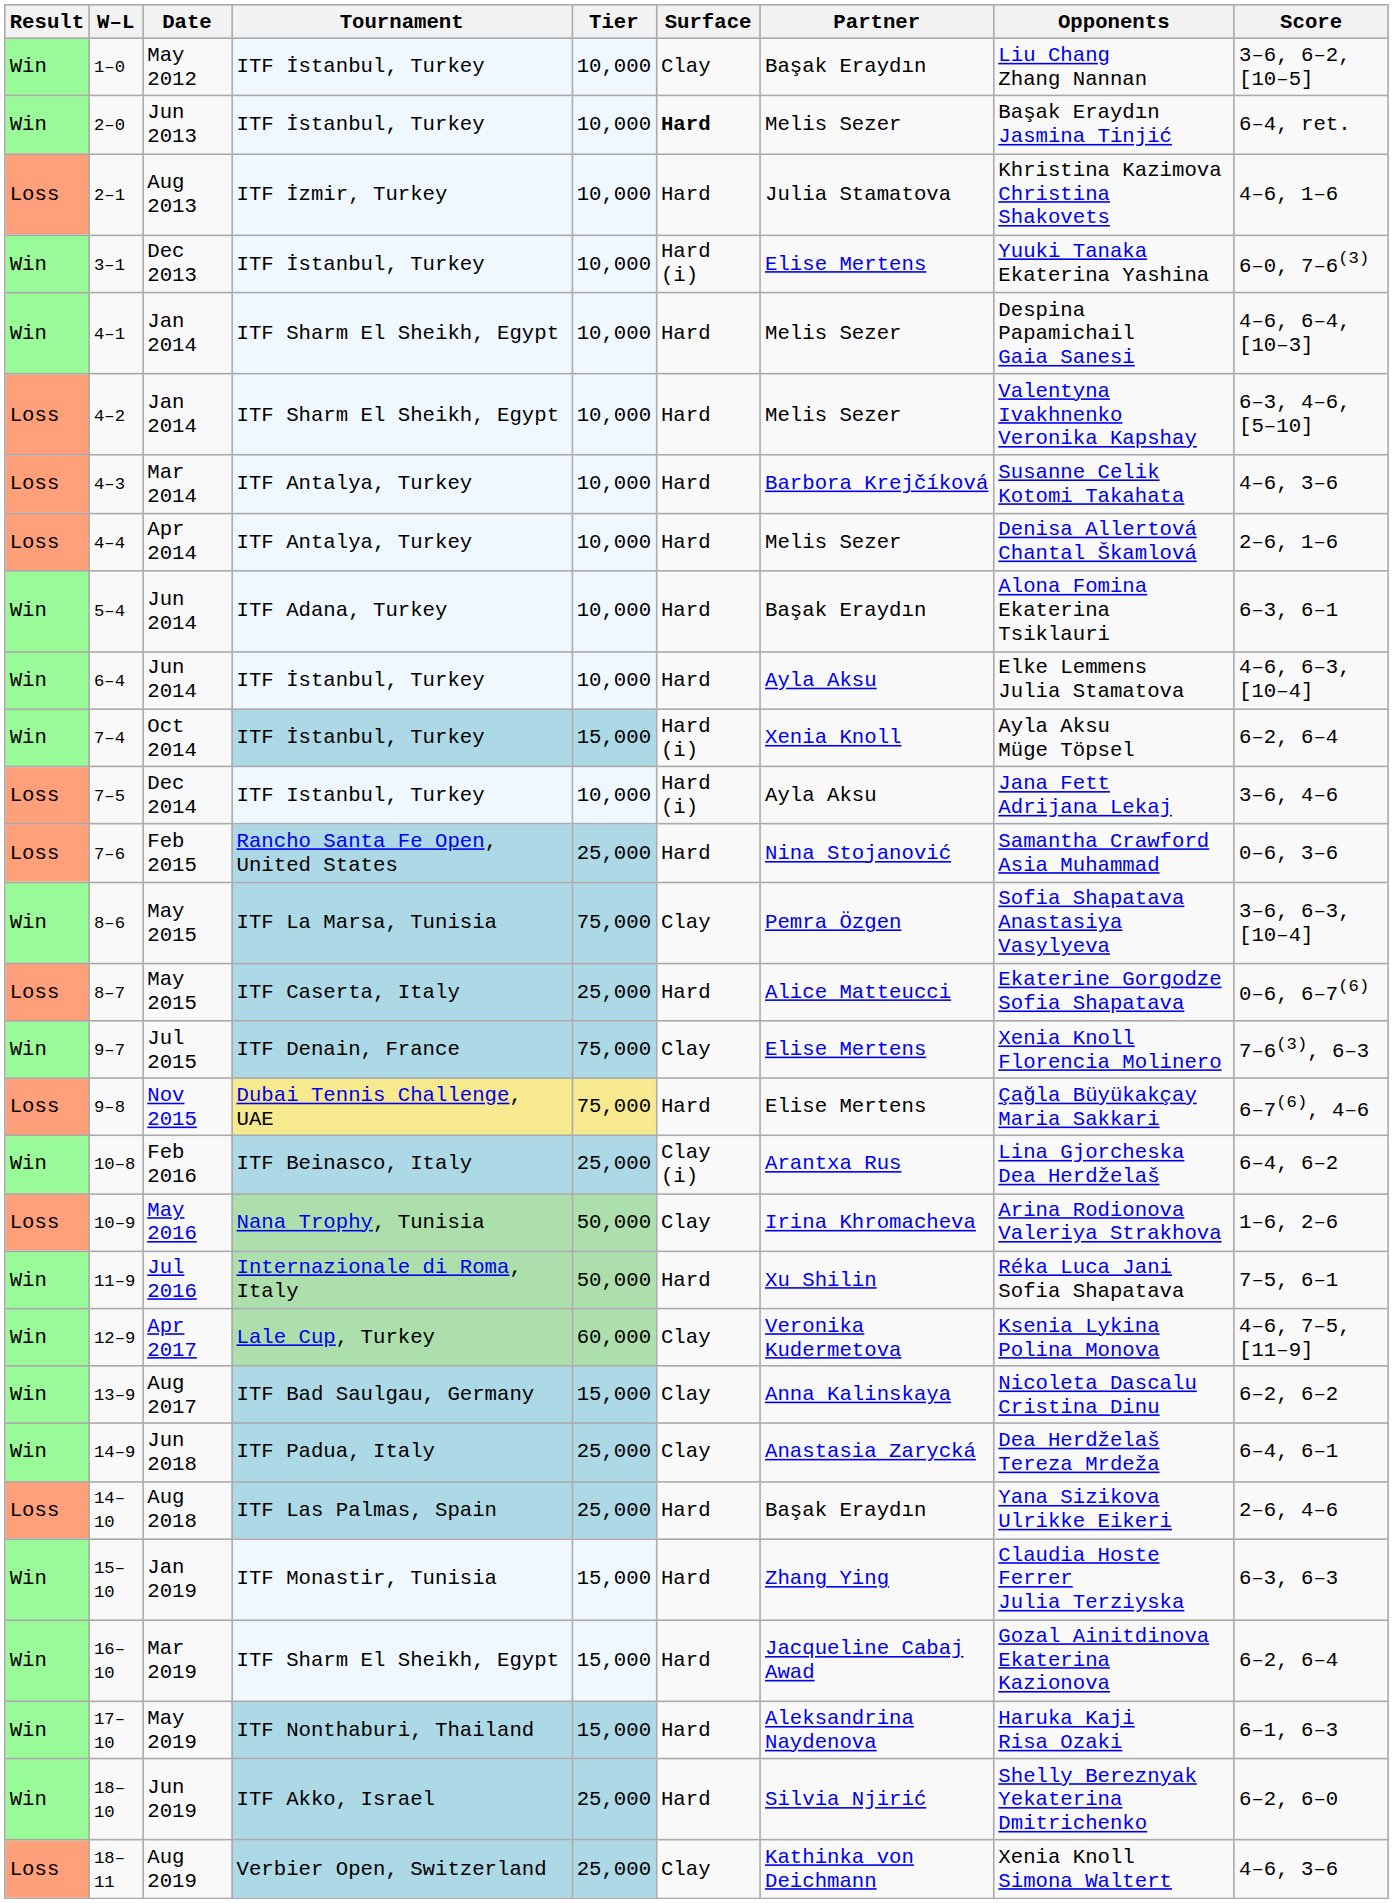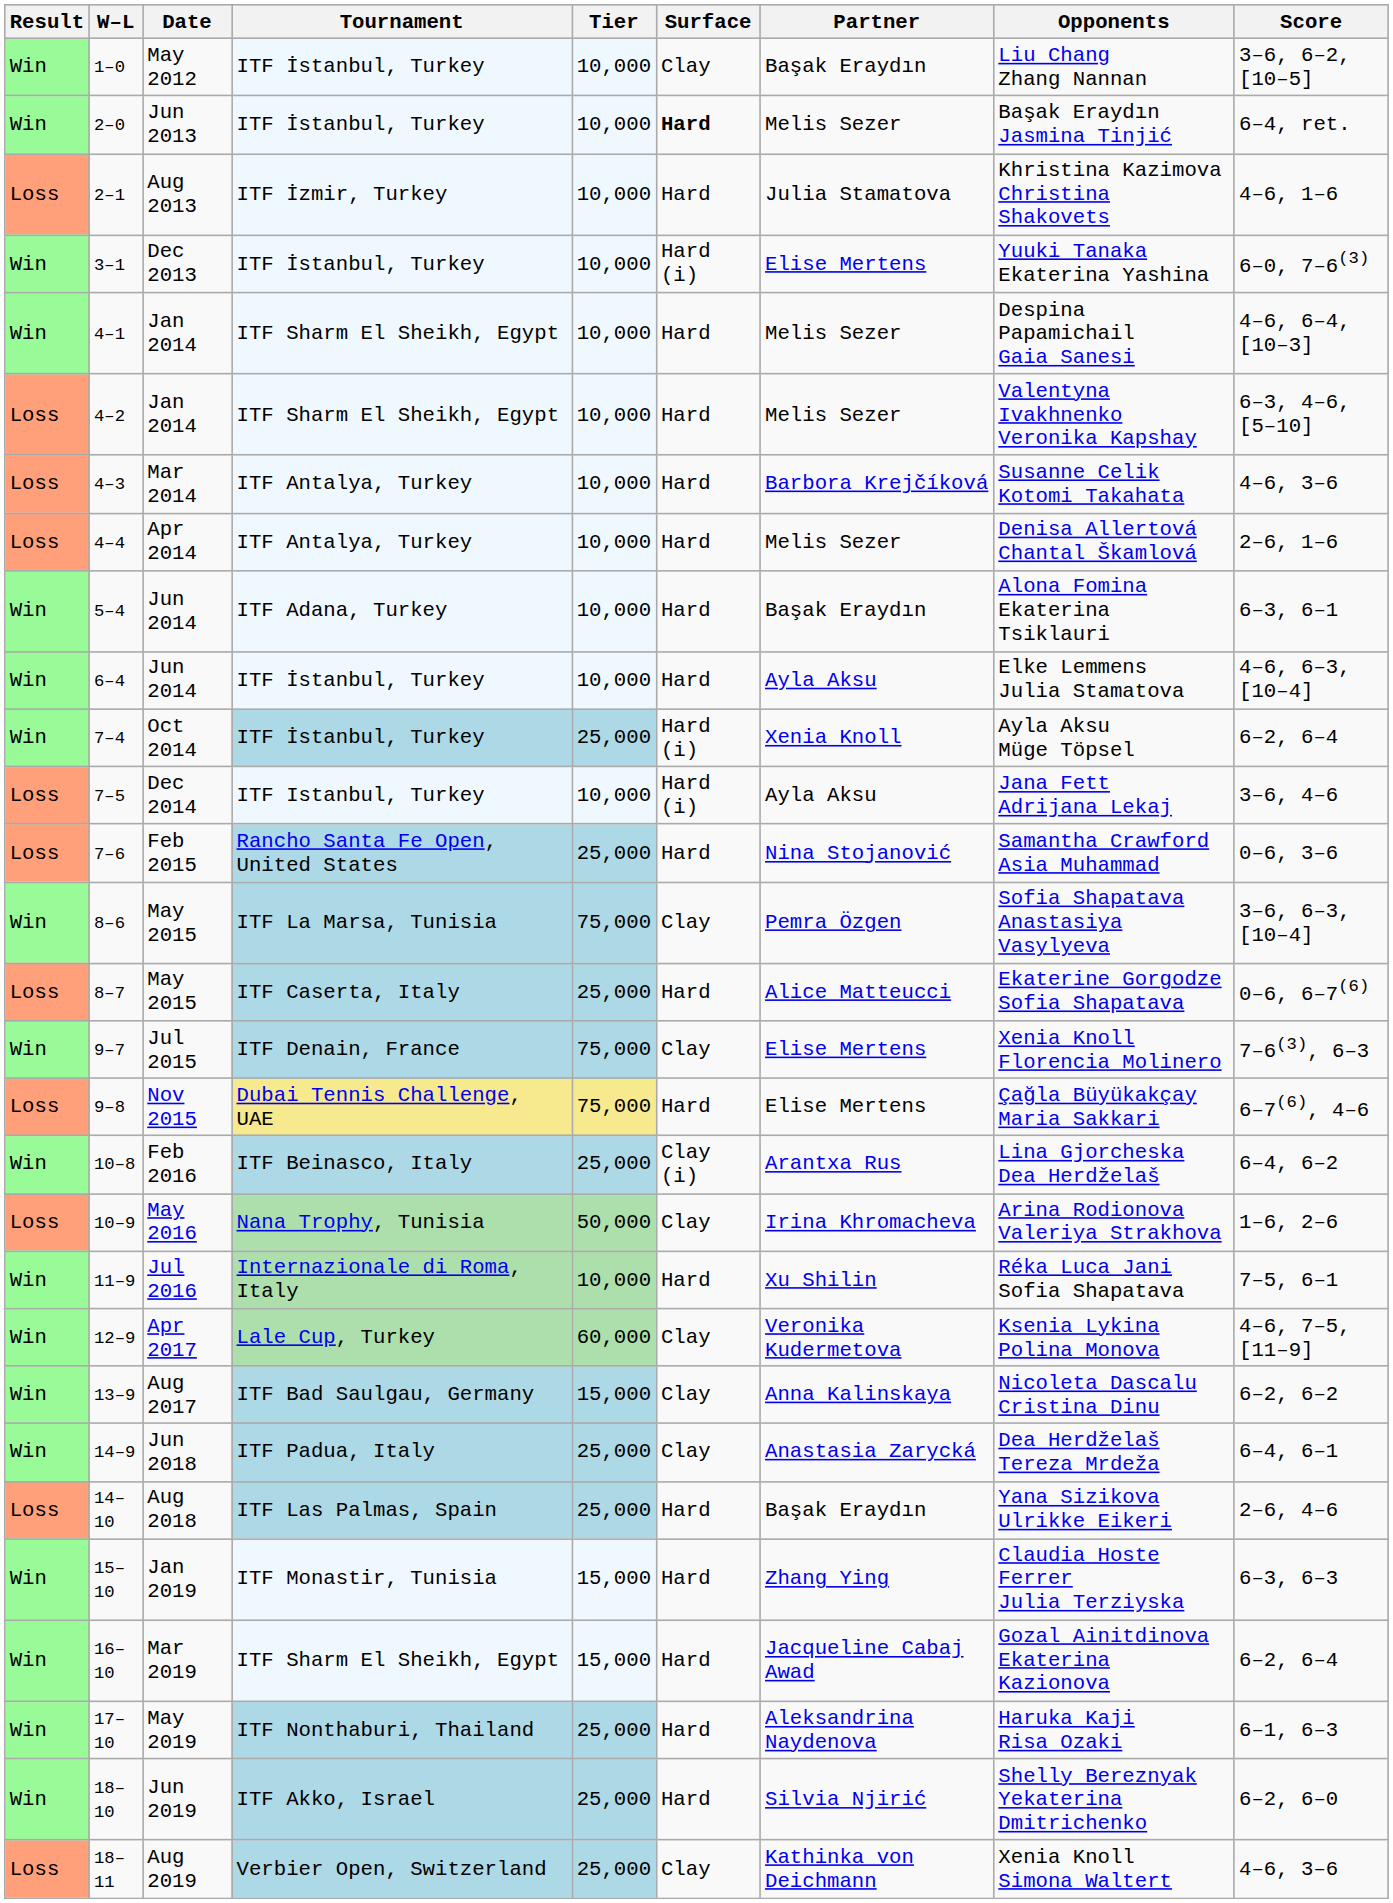 <table class="wikitable sortable">
 <tr>
 <th>Result</th>
 <th class="unsortable">W–L</th>
 <th>Date</th>
 <th>Tournament</th>
 <th>Tier</th>
 <th>Surface</th>
 <th>Partner</th>
 <th>Opponents</th>
 <th class="unsortable">Score</th>
 </tr>
 <tr>
 <td style="background:#98fb98;">Win</td>
 <td><small>1–0</small></td>
 <td>May 2012</td>
 <td style="background:#f0f8ff;">ITF İstanbul, Turkey</td>
 <td style="background:#f0f8ff;">10,000</td>
 <td>Clay</td>
 <td> Başak Eraydın</td>
 <td> <a href='#'>Liu Chang</a> <br>  Zhang Nannan</td>
 <td>3–6, 6–2, [10–5]</td>
 </tr>
 <tr>
 <td style="background:#98fb98;">Win</td>
 <td><small>2–0</small></td>
 <td>Jun 2013</td>
 <td style="background:#f0f8ff;">ITF İstanbul, Turkey</td>
 <td style="background:#f0f8ff;">10,000</td>
 <td><strong>Hard</strong></td>
 <td> Melis Sezer</td>
 <td> Başak Eraydın <br>  <a href='#'>Jasmina Tinjić</a></td>
 <td>6–4, ret.</td>
 </tr>
 <tr>
 <td style="background:#ffa07a;">Loss</td>
 <td><small>2–1</small></td>
 <td>Aug 2013</td>
 <td style="background:#f0f8ff;">ITF İzmir, Turkey</td>
 <td style="background:#f0f8ff;">10,000</td>
 <td>Hard</td>
 <td> Julia Stamatova</td>
 <td> Khristina Kazimova <br>  <a href='#'>Christina Shakovets</a></td>
 <td>4–6, 1–6</td>
 </tr>
 <tr>
 <td style="background:#98fb98;">Win</td>
 <td><small>3–1</small></td>
 <td>Dec 2013</td>
 <td style="background:#f0f8ff;">ITF İstanbul, Turkey</td>
 <td style="background:#f0f8ff;">10,000</td>
 <td>Hard (i)</td>
 <td> <a href='#'>Elise Mertens</a></td>
 <td> <a href='#'>Yuuki Tanaka</a> <br>  Ekaterina Yashina</td>
 <td>6–0, 7–6<sup>(3)</sup></td>
 </tr>
 <tr>
 <td style="background:#98fb98;">Win</td>
 <td><small>4–1</small></td>
 <td>Jan 2014</td>
 <td style="background:#f0f8ff;">ITF Sharm El Sheikh, Egypt</td>
 <td style="background:#f0f8ff;">10,000</td>
 <td>Hard</td>
 <td> Melis Sezer</td>
 <td> Despina Papamichail <br>  <a href='#'>Gaia Sanesi</a></td>
 <td>4–6, 6–4, [10–3]</td>
 </tr>
 <tr>
 <td style="background:#ffa07a;">Loss</td>
 <td><small>4–2</small></td>
 <td>Jan 2014</td>
 <td style="background:#f0f8ff;">ITF Sharm El Sheikh, Egypt</td>
 <td style="background:#f0f8ff;">10,000</td>
 <td>Hard</td>
 <td> Melis Sezer</td>
 <td> <a href='#'>Valentyna Ivakhnenko</a> <br>  <a href='#'>Veronika Kapshay</a></td>
 <td>6–3, 4–6, [5–10]</td>
 </tr>
 <tr>
 <td style="background:#ffa07a;">Loss</td>
 <td><small>4–3</small></td>
 <td>Mar 2014</td>
 <td style="background:#f0f8ff;">ITF Antalya, Turkey</td>
 <td style="background:#f0f8ff;">10,000</td>
 <td>Hard</td>
 <td> <a href='#'>Barbora Krejčíková</a></td>
 <td> <a href='#'>Susanne Celik</a> <br>  <a href='#'>Kotomi Takahata</a></td>
 <td>4–6, 3–6</td>
 </tr>
 <tr>
 <td style="background:#ffa07a;">Loss</td>
 <td><small>4–4</small></td>
 <td>Apr 2014</td>
 <td style="background:#f0f8ff;">ITF Antalya, Turkey</td>
 <td style="background:#f0f8ff;">10,000</td>
 <td>Hard</td>
 <td> Melis Sezer</td>
 <td> <a href='#'>Denisa Allertová</a> <br>  <a href='#'>Chantal Škamlová</a></td>
 <td>2–6, 1–6</td>
 </tr>
 <tr>
 <td style="background:#98fb98;">Win</td>
 <td><small>5–4</small></td>
 <td>Jun 2014</td>
 <td style="background:#f0f8ff;">ITF Adana, Turkey</td>
 <td style="background:#f0f8ff;">10,000</td>
 <td>Hard</td>
 <td> Başak Eraydın</td>
 <td> <a href='#'>Alona Fomina</a> <br>  Ekaterina Tsiklauri</td>
 <td>6–3, 6–1</td>
 </tr>
 <tr>
 <td style="background:#98fb98;">Win</td>
 <td><small>6–4</small></td>
 <td>Jun 2014</td>
 <td style="background:#f0f8ff;">ITF İstanbul, Turkey</td>
 <td style="background:#f0f8ff;">10,000</td>
 <td>Hard</td>
 <td> <a href='#'>Ayla Aksu</a></td>
 <td> Elke Lemmens <br>  Julia Stamatova</td>
 <td>4–6, 6–3, [10–4]</td>
 </tr>
 <tr>
 <td style="background:#98fb98;">Win</td>
 <td><small>7–4</small></td>
 <td>Oct 2014</td>
 <td style="background:lightblue;">ITF İstanbul, Turkey</td>
-<td style="background:lightblue;">15,000</td>
+<td style="background:lightblue;">25,000</td>
 <td>Hard (i)</td>
 <td> <a href='#'>Xenia Knoll</a></td>
 <td> Ayla Aksu <br>  Müge Töpsel</td>
 <td>6–2, 6–4</td>
 </tr>
 <tr>
 <td style="background:#ffa07a;">Loss</td>
 <td><small>7–5</small></td>
 <td>Dec 2014</td>
 <td style="background:#f0f8ff;">ITF Istanbul, Turkey</td>
 <td style="background:#f0f8ff;">10,000</td>
 <td>Hard (i)</td>
 <td> Ayla Aksu</td>
 <td> <a href='#'>Jana Fett</a> <br>  <a href='#'>Adrijana Lekaj</a></td>
 <td>3–6, 4–6</td>
 </tr>
 <tr>
 <td style="background:#ffa07a;">Loss</td>
 <td><small>7–6</small></td>
 <td>Feb 2015</td>
 <td style="background:lightblue;"><a href='#'>Rancho Santa Fe Open</a>, United States</td>
 <td style="background:lightblue;">25,000</td>
 <td>Hard</td>
 <td> <a href='#'>Nina Stojanović</a></td>
 <td> <a href='#'>Samantha Crawford</a> <br>  <a href='#'>Asia Muhammad</a></td>
 <td>0–6, 3–6</td>
 </tr>
 <tr>
 <td style="background:#98fb98;">Win</td>
 <td><small>8–6</small></td>
 <td>May 2015</td>
 <td style="background:lightblue;">ITF La Marsa, Tunisia</td>
 <td style="background:lightblue;">75,000</td>
 <td>Clay</td>
 <td> <a href='#'>Pemra Özgen</a></td>
 <td> <a href='#'>Sofia Shapatava</a> <br>  <a href='#'>Anastasiya Vasylyeva</a></td>
 <td>3–6, 6–3, [10–4]</td>
 </tr>
 <tr>
 <td style="background:#ffa07a;">Loss</td>
 <td><small>8–7</small></td>
 <td>May 2015</td>
 <td style="background:lightblue;">ITF Caserta, Italy</td>
 <td style="background:lightblue;">25,000</td>
 <td>Hard</td>
 <td> <a href='#'>Alice Matteucci</a></td>
 <td> <a href='#'>Ekaterine Gorgodze</a> <br>  <a href='#'>Sofia Shapatava</a></td>
 <td>0–6, 6–7<sup>(6)</sup></td>
 </tr>
 <tr>
 <td style="background:#98fb98;">Win</td>
 <td><small>9–7</small></td>
 <td>Jul 2015</td>
 <td style="background:lightblue;">ITF Denain, France</td>
 <td style="background:lightblue;">75,000</td>
 <td>Clay</td>
 <td> <a href='#'>Elise Mertens</a></td>
 <td> <a href='#'>Xenia Knoll</a> <br>  <a href='#'>Florencia Molinero</a></td>
 <td>7–6<sup>(3)</sup>, 6–3</td>
 </tr>
 <tr>
 <td style="background:#ffa07a;">Loss</td>
 <td><small>9–8</small></td>
 <td><a href='#'>Nov 2015</a></td>
 <td style="background:#f7e98e;"><a href='#'>Dubai Tennis Challenge</a>, UAE</td>
 <td style="background:#f7e98e;">75,000</td>
 <td>Hard</td>
 <td> Elise Mertens</td>
 <td> <a href='#'>Çağla Büyükakçay</a> <br>  <a href='#'>Maria Sakkari</a></td>
 <td>6–7<sup>(6)</sup>, 4–6</td>
 </tr>
 <tr>
 <td style="background:#98fb98;">Win</td>
 <td><small>10–8</small></td>
 <td>Feb 2016</td>
 <td style="background:lightblue;">ITF Beinasco, Italy</td>
 <td style="background:lightblue;">25,000</td>
 <td>Clay (i)</td>
 <td> <a href='#'>Arantxa Rus</a></td>
 <td> <a href='#'>Lina Gjorcheska</a> <br>  <a href='#'>Dea Herdželaš</a></td>
 <td>6–4, 6–2</td>
 </tr>
 <tr>
 <td style="background:#ffa07a;">Loss</td>
 <td><small>10–9</small></td>
 <td><a href='#'>May 2016</a></td>
 <td style="background:#addfad;"><a href='#'>Nana Trophy</a>, Tunisia</td>
 <td style="background:#addfad;">50,000</td>
 <td>Clay</td>
 <td> <a href='#'>Irina Khromacheva</a></td>
 <td> <a href='#'>Arina Rodionova</a> <br>  <a href='#'>Valeriya Strakhova</a></td>
 <td>1–6, 2–6</td>
 </tr>
 <tr>
 <td style="background:#98fb98;">Win</td>
 <td><small>11–9</small></td>
 <td><a href='#'>Jul 2016</a></td>
 <td style="background:#addfad;"><a href='#'>Internazionale di Roma</a>, Italy</td>
-<td style="background:#addfad;">50,000</td>
+<td style="background:#addfad;">10,000</td>
 <td>Hard</td>
 <td> <a href='#'>Xu Shilin</a></td>
 <td> <a href='#'>Réka Luca Jani</a> <br>  Sofia Shapatava</td>
 <td>7–5, 6–1</td>
 </tr>
 <tr>
 <td style="background:#98fb98;">Win</td>
 <td><small>12–9</small></td>
 <td><a href='#'>Apr 2017</a></td>
 <td style="background:#addfad;"><a href='#'>Lale Cup</a>, Turkey</td>
 <td style="background:#addfad;">60,000</td>
 <td>Clay</td>
 <td> <a href='#'>Veronika Kudermetova</a></td>
 <td> <a href='#'>Ksenia Lykina</a> <br>  <a href='#'>Polina Monova</a></td>
 <td>4–6, 7–5, [11–9]</td>
 </tr>
 <tr>
 <td style="background:#98fb98;">Win</td>
 <td><small>13–9</small></td>
 <td>Aug 2017</td>
 <td style="background:lightblue;">ITF Bad Saulgau, Germany</td>
 <td style="background:lightblue;">15,000</td>
 <td>Clay</td>
 <td> <a href='#'>Anna Kalinskaya</a></td>
 <td> <a href='#'>Nicoleta Dascalu</a> <br>  <a href='#'>Cristina Dinu</a></td>
 <td>6–2, 6–2</td>
 </tr>
 <tr>
 <td style="background:#98fb98;">Win</td>
 <td><small>14–9</small></td>
 <td>Jun 2018</td>
 <td style="background:lightblue;">ITF Padua, Italy</td>
 <td style="background:lightblue;">25,000</td>
 <td>Clay</td>
 <td> <a href='#'>Anastasia Zarycká</a></td>
 <td> <a href='#'>Dea Herdželaš</a> <br>  <a href='#'>Tereza Mrdeža</a></td>
 <td>6–4, 6–1</td>
 </tr>
 <tr>
 <td style="background:#ffa07a;">Loss</td>
 <td><small>14–10</small></td>
 <td>Aug 2018</td>
 <td style="background:lightblue;">ITF Las Palmas, Spain</td>
 <td style="background:lightblue;">25,000</td>
 <td>Hard</td>
 <td> Başak Eraydın</td>
 <td> <a href='#'>Yana Sizikova</a> <br>  <a href='#'>Ulrikke Eikeri</a></td>
 <td>2–6, 4–6</td>
 </tr>
 <tr>
 <td style="background:#98fb98;">Win</td>
 <td><small>15–10</small></td>
 <td>Jan 2019</td>
 <td style="background:#f0f8ff;">ITF Monastir, Tunisia</td>
 <td style="background:#f0f8ff;">15,000</td>
 <td>Hard</td>
 <td> <a href='#'>Zhang Ying</a></td>
 <td> <a href='#'>Claudia Hoste Ferrer</a> <br>  <a href='#'>Julia Terziyska</a></td>
 <td>6–3, 6–3</td>
 </tr>
 <tr>
 <td style="background:#98fb98;">Win</td>
 <td><small>16–10</small></td>
 <td>Mar 2019</td>
 <td style="background:#f0f8ff;">ITF Sharm El Sheikh, Egypt</td>
 <td style="background:#f0f8ff;">15,000</td>
 <td>Hard</td>
 <td> <a href='#'>Jacqueline Cabaj Awad</a></td>
 <td> <a href='#'>Gozal Ainitdinova</a> <br>  <a href='#'>Ekaterina Kazionova</a></td>
 <td>6–2, 6–4</td>
 </tr>
 <tr>
 <td style="background:#98fb98;">Win</td>
 <td><small>17–10</small></td>
 <td>May 2019</td>
 <td style="background:lightblue;">ITF Nonthaburi, Thailand</td>
-<td style="background:lightblue;">15,000</td>
+<td style="background:lightblue;">25,000</td>
 <td>Hard</td>
 <td> <a href='#'>Aleksandrina Naydenova</a></td>
 <td> <a href='#'>Haruka Kaji</a> <br>  <a href='#'>Risa Ozaki</a></td>
 <td>6–1, 6–3</td>
 </tr>
 <tr>
 <td style="background:#98fb98;">Win</td>
 <td><small>18–10</small></td>
 <td>Jun 2019</td>
 <td style="background:lightblue;">ITF Akko, Israel</td>
 <td style="background:lightblue;">25,000</td>
 <td>Hard</td>
 <td> <a href='#'>Silvia Njirić</a></td>
 <td> <a href='#'>Shelly Bereznyak</a> <br>  <a href='#'>Yekaterina Dmitrichenko</a></td>
 <td>6–2, 6–0</td>
 </tr>
 <tr>
 <td style="background:#ffa07a;">Loss</td>
 <td><small>18–11</small></td>
 <td>Aug 2019</td>
 <td style="background:lightblue;">Verbier Open, Switzerland</td>
 <td style="background:lightblue;">25,000</td>
 <td>Clay</td>
 <td> <a href='#'>Kathinka von Deichmann</a></td>
 <td> Xenia Knoll <br>  <a href='#'>Simona Waltert</a></td>
 <td>4–6, 3–6</td>
 </tr>
 </table>
